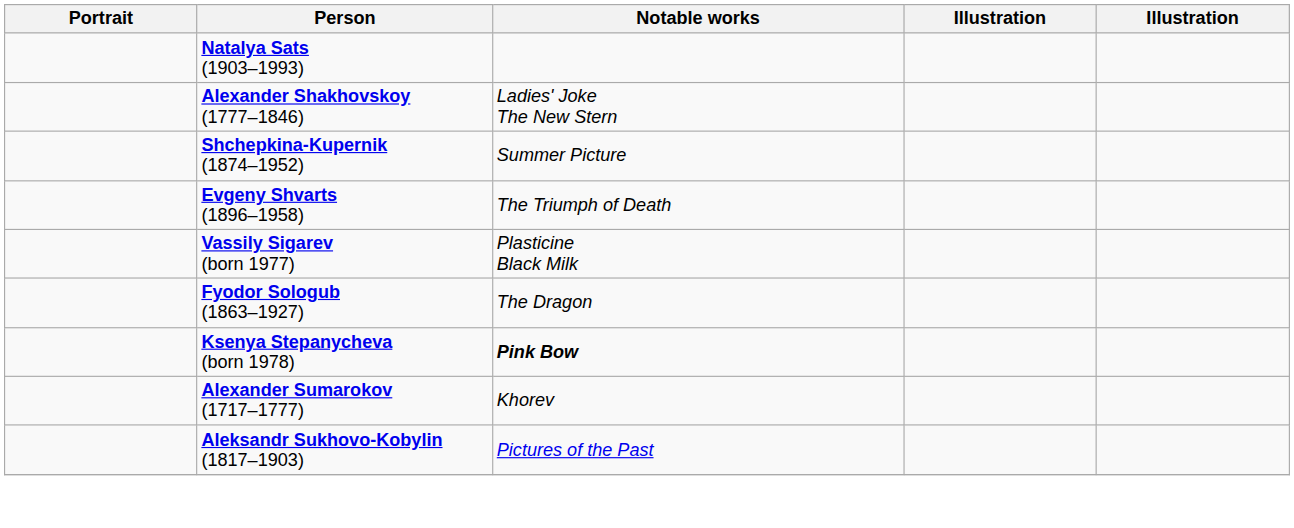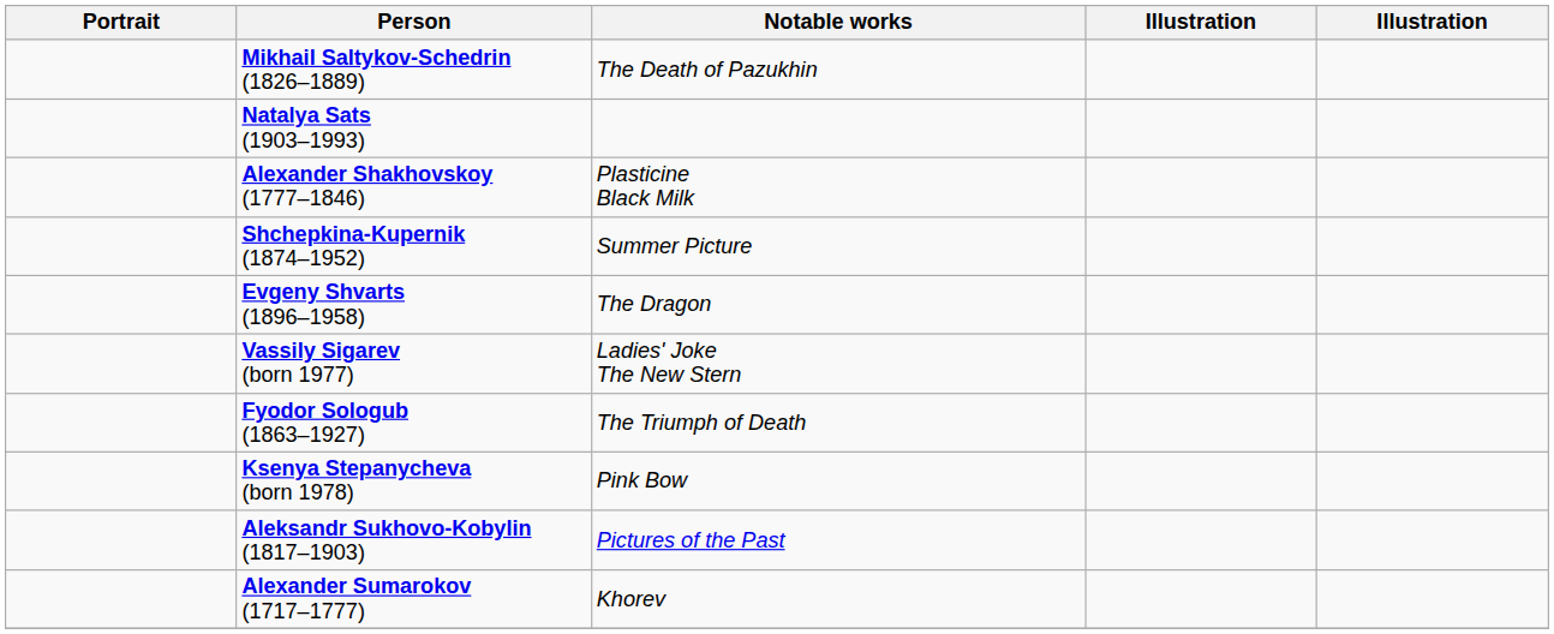 <table class="wikitable" style="width:90%;">
 <tr bgcolor="#cccccc">
 <th width=15%>Portrait</th>
 <th width=23%>Person</th>
 <th width=32%>Notable works</th>
 <th width=15%>Illustration</th>
 <th width=15%>Illustration</th>
+</tr>
+<tr>
+<td align=center></td>
+<td><strong><a href='#'>Mikhail Saltykov-Schedrin</a></strong><br>(1826–1889)</td>
+<td><em>The Death of Pazukhin</em></td>
+<td align=center></td>
+<td align=center></td>
 </tr>
 <tr>
 <td align=center></td>
 <td><strong><a href='#'>Natalya Sats</a></strong><br>(1903–1993)</td>
 <td></td>
 <td align=center></td>
 <td align=center></td>
 </tr>
 <tr>
 <td align=center></td>
 <td><strong><a href='#'>Alexander Shakhovskoy</a></strong><br>(1777–1846)</td>
-<td><em>Ladies' Joke</em><br><em>The New Stern</em></td>
+<td><em>Plasticine</em><br><em>Black Milk</em></td>
 <td align=center></td>
 <td align=center></td>
 </tr>
 <tr>
 <td align=center></td>
 <td><strong><a href='#'>Shchepkina-Kupernik</a></strong><br>(1874–1952)</td>
 <td><em>Summer Picture</em></td>
 <td align=center></td>
 <td align=center></td>
 </tr>
 <tr>
 <td align=center></td>
 <td><strong><a href='#'>Evgeny Shvarts</a></strong><br>(1896–1958)</td>
+<td><em>The Dragon</em></td>
+<td align=center></td>
+<td align=center></td>
+</tr>
+<tr>
+<td align=center></td>
+<td><strong><a href='#'>Vassily Sigarev</a></strong><br> (born 1977)</td>
+<td><em>Ladies' Joke</em><br><em>The New Stern</em></td>
+<td align=center></td>
+<td align=center></td>
+</tr>
+<tr>
+<td align=center></td>
+<td><strong><a href='#'>Fyodor Sologub</a></strong><br>(1863–1927)</td>
 <td><em>The Triumph of Death</em></td>
 <td align=center></td>
 <td align=center></td>
 </tr>
 <tr>
 <td align=center></td>
-<td><strong><a href='#'>Vassily Sigarev</a></strong><br> (born 1977)</td>
-<td><em>Plasticine</em><br><em>Black Milk</em></td>
+<td><strong><a href='#'>Ksenya Stepanycheva</a></strong><br>(born 1978)</td>
+<td><em>Pink Bow</em></td>
 <td align=center></td>
 <td align=center></td>
 </tr>
 <tr>
 <td align=center></td>
-<td><strong><a href='#'>Fyodor Sologub</a></strong><br>(1863–1927)</td>
-<td><em>The Dragon</em></td>
-<td align=center></td>
-<td align=center></td>
-</tr>
-<tr>
-<td align=center></td>
-<td><strong><a href='#'>Ksenya Stepanycheva</a></strong><br>(born 1978)</td>
-<td><strong><em>Pink Bow</em></strong></td>
+<td><strong><a href='#'>Aleksandr Sukhovo-Kobylin</a></strong><br>(1817–1903)</td>
+<td><em><a href='#'>Pictures of the Past</a></em></td>
 <td align=center></td>
 <td align=center></td>
 </tr>
 <tr>
 <td align=center></td>
 <td><strong><a href='#'>Alexander Sumarokov</a></strong><br>(1717–1777)</td>
 <td><em>Khorev</em></td>
 <td align=center></td>
 <td align=center></td>
 </tr>
 <tr>
-<td align=center></td>
-<td><strong><a href='#'>Aleksandr Sukhovo-Kobylin</a></strong><br>(1817–1903)</td>
-<td><em><a href='#'>Pictures of the Past</a></em></td>
-<td align=center></td>
-<td align=center></td>
-</tr>
-<tr>
 </tr>
 </table>
